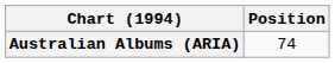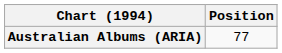 <table class="wikitable plainrowheaders" style="text-align:center">
 <tr>
 <th>Chart (1994)</th>
 <th>Position</th>
 </tr>
 <tr>
 <th scope="row">Australian Albums (ARIA)</th>
-<td>74</td>
+<td>77</td>
 </tr>
 </table>
